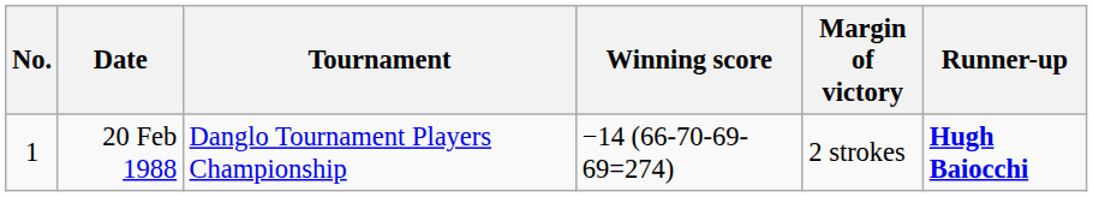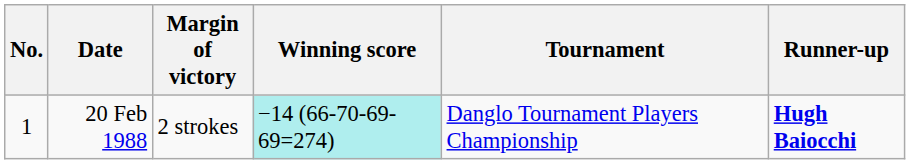 <table class="wikitable" style="font-size:95%;">
 <tr>
 <th>No.</th>
 <th>Date</th>
+<th>Margin of<br>victory</th>
+<th>Winning score</th>
 <th>Tournament</th>
-<th>Winning score</th>
-<th>Margin of<br>victory</th>
 <th>Runner-up</th>
 </tr>
 <tr>
 <td align=center>1</td>
 <td align=right>20 Feb <a href='#'>1988</a></td>
+<td>2 strokes</td>
+<td style="background: paleturquoise;">−14 (66-70-69-69=274)</td>
 <td><a href='#'>Danglo Tournament Players Championship</a></td>
-<td>−14 (66-70-69-69=274)</td>
-<td>2 strokes</td>
 <td><strong> <a href='#'>Hugh Baiocchi</a></strong></td>
 </tr>
 </table>
